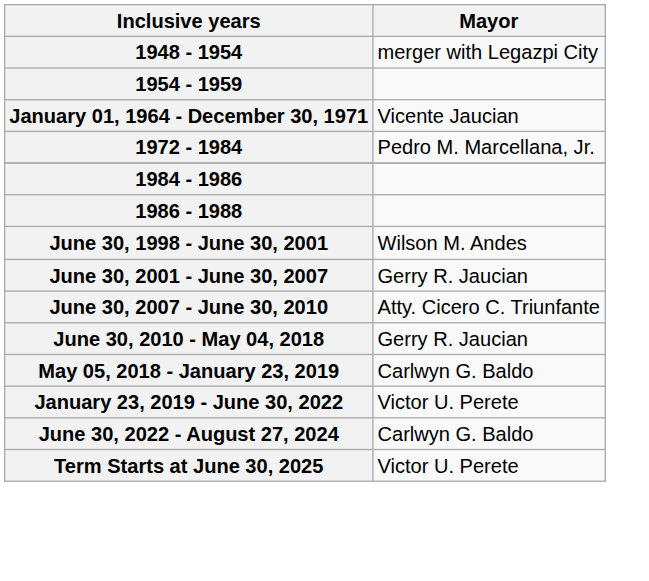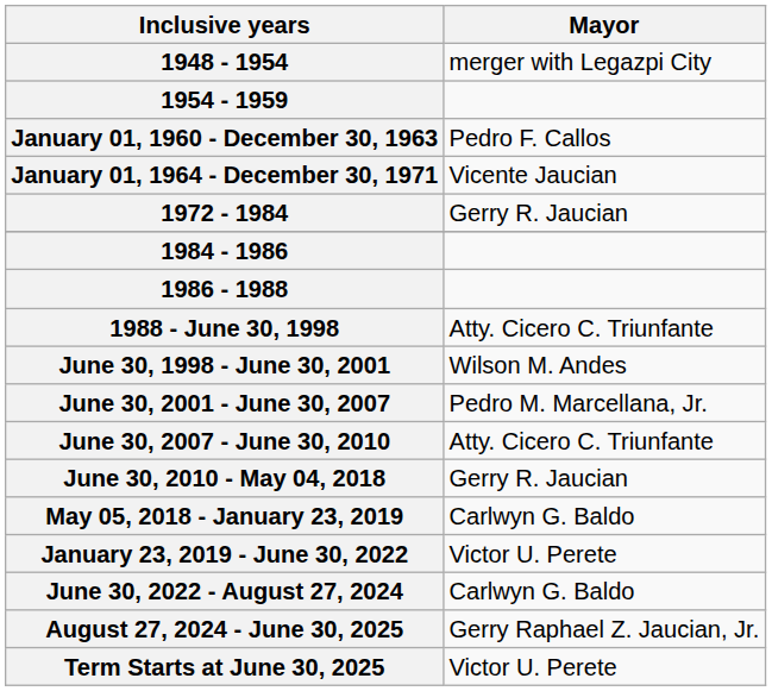 <table class="wikitable collapsible autocollapse" style="font-size:95%">
 <tr>
 <th scope="col">Inclusive years</th>
 <th scope="col">Mayor</th>
 </tr>
 <tr>
 <th scope="row">1948 - 1954</th>
 <td>merger with Legazpi City</td>
 </tr>
 <tr>
 <th scope="row">1954 - 1959</th>
 <td></td>
 </tr>
 <tr>
+<th scope="row">January 01, 1960 - December 30, 1963</th>
+<td>Pedro F. Callos</td>
+</tr>
+<tr>
 <th scope="row">January 01, 1964 - December 30, 1971</th>
 <td>Vicente Jaucian</td>
 </tr>
 <tr>
 <th scope="row">1972 - 1984</th>
-<td>Pedro M. Marcellana, Jr.</td>
+<td>Gerry R. Jaucian</td>
 </tr>
 <tr>
 </tr>
 <tr>
 <th scope="row">1984 - 1986</th>
 <td></td>
 </tr>
 <tr>
 <th scope="row">1986 - 1988</th>
 <td></td>
 </tr>
 <tr>
+<th scope="row">1988 - June 30, 1998</th>
+<td>Atty. Cicero C. Triunfante</td>
+</tr>
+<tr>
 <th scope="row">June 30, 1998 - June 30, 2001</th>
 <td>Wilson M. Andes</td>
 </tr>
 <tr>
 <th scope="row">June 30, 2001 - June 30, 2007</th>
-<td>Gerry R. Jaucian</td>
+<td>Pedro M. Marcellana, Jr.</td>
 </tr>
 <tr>
 <th scope="row">June 30, 2007 - June 30, 2010</th>
 <td>Atty. Cicero C. Triunfante</td>
 </tr>
 <tr>
 <th scope="row">June 30, 2010 - May 04, 2018</th>
 <td>Gerry R. Jaucian</td>
 </tr>
 <tr>
 <th scope="row">May 05, 2018 - January 23, 2019</th>
 <td>Carlwyn G. Baldo</td>
 </tr>
 <tr>
 <th scope="row">January 23, 2019 - June 30, 2022</th>
 <td>Victor U. Perete</td>
 </tr>
 <tr>
 <th scope="row">June 30, 2022 - August 27, 2024</th>
 <td>Carlwyn G. Baldo</td>
 </tr>
 <tr>
+<th scope="row">August 27, 2024 - June 30, 2025</th>
+<td>Gerry Raphael Z. Jaucian, Jr.</td>
+</tr>
+<tr>
 <th scope="row">Term Starts at June 30, 2025</th>
 <td>Victor U. Perete</td>
 </tr>
 </table>
